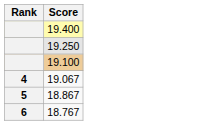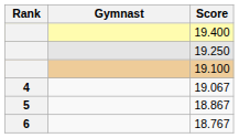 <table class="wikitable sortable" style="text-align:center; font-size:95%">
 <tr>
 <th scope="col" style="width:50px;">Rank</th>
+<th scope="col" style="width:180px;">Gymnast</th>
 <th scope="col" style="width:50px;">Score</th>
 </tr>
 <tr style="background:#fffcaf;">
 <th scope=row style="text-align:center"></th>
+<td style="text-align:left;"></td>
 <td>19.400</td>
 </tr>
 <tr style="background:#e5e5e5;">
 <th scope=row style="text-align:center"></th>
+<td style="text-align:left;"></td>
 <td>19.250</td>
 </tr>
 <tr style="background:#ec9;">
 <th scope=row style="text-align:center"></th>
+<td style="text-align:left;"></td>
 <td>19.100</td>
 </tr>
 <tr>
 <th scope=row style="text-align:center">4</th>
+<td style="text-align:left;"></td>
 <td>19.067</td>
 </tr>
 <tr>
 <th scope=row style="text-align:center">5</th>
+<td style="text-align:left;"></td>
 <td>18.867</td>
 </tr>
 <tr>
 <th scope=row style="text-align:center">6</th>
+<td style="text-align:left;"></td>
 <td>18.767</td>
 </tr>
 </table>
